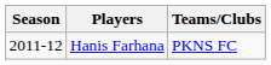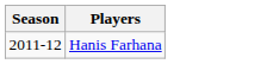 <table class="wikitable" style="font-size:90%;">
 <tr>
 <th>Season</th>
 <th>Players</th>
-<th>Teams/Clubs</th>
 </tr>
 <tr>
 <td align=center>2011-12</td>
 <td> <a href='#'>Hanis Farhana</a></td>
-<td> <a href='#'>PKNS FC</a></td>
 </tr>
 </table>
